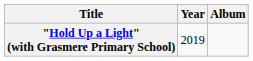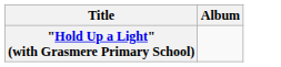 <table class="wikitable plainrowheaders" style="text-align:center;">
 <tr>
 <th scope="col">Title</th>
-<th scope="col">Year</th>
 <th scope="col">Album</th>
 </tr>
 <tr>
 <th scope="row">"<a href='#'>Hold Up a Light</a>" <br><span>(with Grasmere Primary School)</span></th>
-<td>2019</td>
 <td></td>
 </tr>
 </table>
